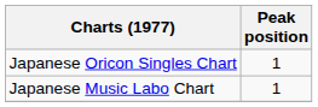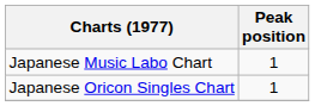 <table class="wikitable">
 <tr>
 <th>Charts (1977)</th>
 <th>Peak<br>position</th>
 </tr>
 <tr>
-<td>Japanese <a href='#'>Oricon Singles Chart</a></td>
+<td>Japanese <a href='#'>Music Labo</a> Chart</td>
 <td align="center">1</td>
 </tr>
 <tr>
-<td>Japanese <a href='#'>Music Labo</a> Chart</td>
+<td>Japanese <a href='#'>Oricon Singles Chart</a></td>
 <td align="center">1</td>
 </tr>
 <tr>
 </tr>
 </table>
